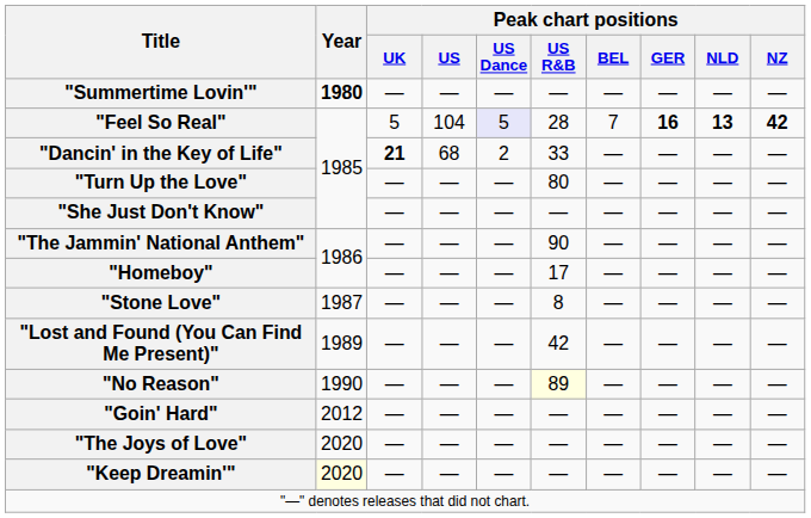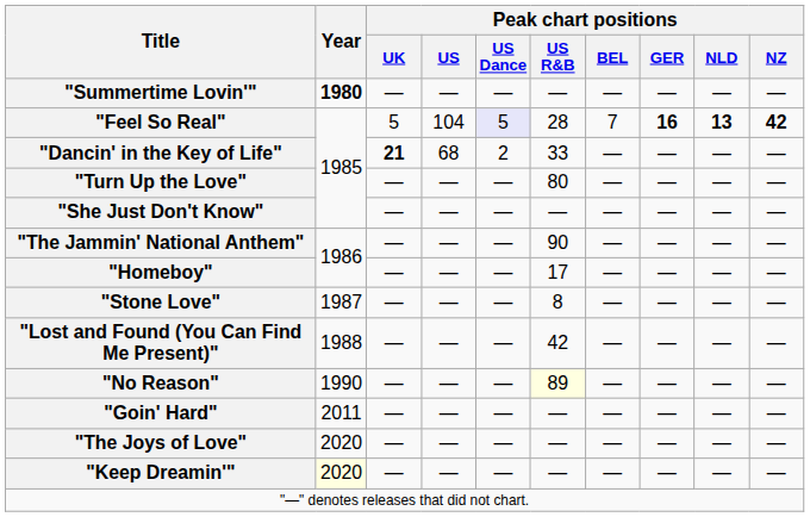 <table class="wikitable plainrowheaders" style="text-align:center;" border="1">
 <tr>
 <th scope="col" rowspan="2" style="width:16em;">Title</th>
 <th scope="col" rowspan="2">Year</th>
 <th scope="col" colspan="14">Peak chart positions</th>
 </tr>
 <tr style="font-size:smaller;">
 <th width="40"><a href='#'>UK</a><br></th>
 <th width="40"><a href='#'>US</a><br></th>
 <th width="40"><a href='#'>US Dance</a><br></th>
 <th width="40"><a href='#'>US R&B</a><br></th>
 <th width="40"><a href='#'>BEL</a><br></th>
 <th width="40"><a href='#'>GER</a><br></th>
 <th width="40"><a href='#'>NLD</a><br></th>
 <th width="40"><a href='#'>NZ</a><br></th>
 </tr>
 <tr>
 <th scope="row">"Summertime Lovin'"</th>
 <td rowspan="1"><strong>1980</strong></td>
 <td>—</td>
 <td>—</td>
 <td>—</td>
 <td>—</td>
 <td>—</td>
 <td>—</td>
 <td>—</td>
 <td —>—</td>
 </tr>
 <tr>
 <th scope="row">"Feel So Real"</th>
 <td rowspan="4">1985</td>
 <td>5</td>
 <td>104</td>
 <td style="background: lavender;">5</td>
 <td>28</td>
 <td>7</td>
 <td><strong>16</strong></td>
 <td><strong>13</strong></td>
 <td —><strong>42</strong></td>
 </tr>
 <tr>
 <th scope="row">"Dancin' in the Key of Life"</th>
 <td><strong>21</strong></td>
 <td>68</td>
 <td>2</td>
 <td>33</td>
 <td>—</td>
 <td>—</td>
 <td>—</td>
 <td —>—</td>
 </tr>
 <tr>
 <th scope="row">"Turn Up the Love"</th>
 <td>—</td>
 <td>—</td>
 <td>—</td>
 <td>80</td>
 <td>—</td>
 <td>—</td>
 <td>—</td>
 <td —>—</td>
 </tr>
 <tr>
 <th scope="row">"She Just Don't Know"</th>
 <td>—</td>
 <td>—</td>
 <td>—</td>
 <td>—</td>
 <td>—</td>
 <td>—</td>
 <td>—</td>
 <td —>—</td>
 </tr>
 <tr>
 <th scope="row">"The Jammin' National Anthem"</th>
 <td rowspan="2">1986</td>
 <td>—</td>
 <td>—</td>
 <td>—</td>
 <td>90</td>
 <td>—</td>
 <td>—</td>
 <td>—</td>
 <td —>—</td>
 </tr>
 <tr>
 <th scope="row">"Homeboy"</th>
 <td>—</td>
 <td>—</td>
 <td>—</td>
 <td>17</td>
 <td>—</td>
 <td>—</td>
 <td>—</td>
 <td —>—</td>
 </tr>
 <tr>
 <th scope="row">"Stone Love"</th>
 <td rowspan="1">1987</td>
 <td>—</td>
 <td>—</td>
 <td>—</td>
 <td>8</td>
 <td>—</td>
 <td>—</td>
 <td>—</td>
 <td —>—</td>
 </tr>
 <tr>
 <th scope="row">"Lost and Found (You Can Find Me Present)"</th>
-<td rowspan="1">1989</td>
+<td rowspan="1">1988</td>
 <td>—</td>
 <td>—</td>
 <td>—</td>
 <td>42</td>
 <td>—</td>
 <td>—</td>
 <td>—</td>
 <td —>—</td>
 </tr>
 <tr>
 <th scope="row">"No Reason"</th>
 <td rowspan="1">1990</td>
 <td>—</td>
 <td>—</td>
 <td>—</td>
 <td style="background: lightyellow;">89</td>
 <td>—</td>
 <td>—</td>
 <td>—</td>
 <td —>—</td>
 </tr>
 <tr>
 <th scope="row">"Goin' Hard"</th>
-<td rowspan="1">2012</td>
+<td rowspan="1">2011</td>
 <td>—</td>
 <td>—</td>
 <td>—</td>
 <td>—</td>
 <td>—</td>
 <td>—</td>
 <td>—</td>
 <td —>—</td>
 </tr>
 <tr>
 <th scope="row">"The Joys of Love"</th>
 <td rowspan="1">2020</td>
 <td>—</td>
 <td>—</td>
 <td>—</td>
 <td>—</td>
 <td>—</td>
 <td>—</td>
 <td>—</td>
 <td —>—</td>
 </tr>
 <tr>
 <th scope="row">"Keep Dreamin'"</th>
 <td rowspan="1" style="background: lightyellow;">2020</td>
 <td>—</td>
 <td>—</td>
 <td>—</td>
 <td>—</td>
 <td>—</td>
 <td>—</td>
 <td>—</td>
 <td —>—</td>
 </tr>
 <tr>
 <td colspan="10" style="text-align:center; font-size:9pt;">"—" denotes releases that did not chart.</td>
 </tr>
 </table>
